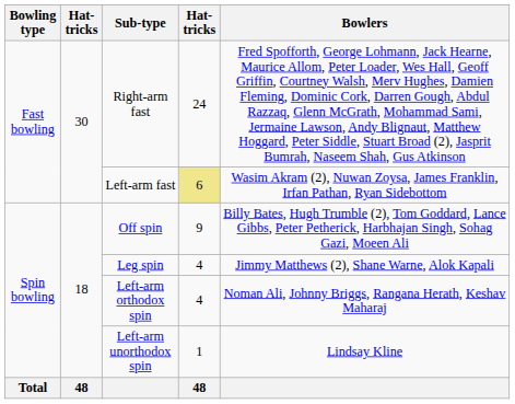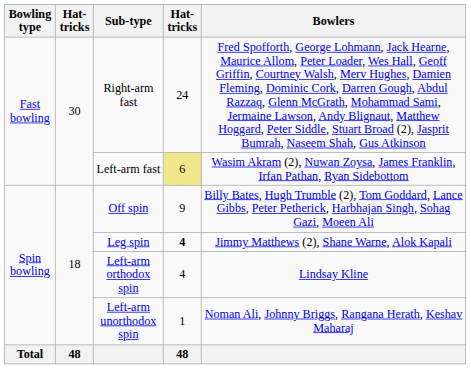 <table class="wikitable plainrowheaders" style="text-align:center">
 <tr>
 <th scope="col">Bowling type</th>
 <th scope="col">Hat-tricks</th>
 <th scope="col">Sub-type</th>
 <th scope="col">Hat-tricks</th>
 <th scope="col">Bowlers</th>
 </tr>
 <tr>
 <td rowspan="2"><a href='#'>Fast bowling</a></td>
 <td rowspan="2">30</td>
 <td>Right-arm fast</td>
 <td>24</td>
 <td><a href='#'>Fred Spofforth</a>, <a href='#'>George Lohmann</a>, <a href='#'>Jack Hearne</a>, <a href='#'>Maurice Allom</a>, <a href='#'>Peter Loader</a>, <a href='#'>Wes Hall</a>, <a href='#'>Geoff Griffin</a>, <a href='#'>Courtney Walsh</a>, <a href='#'>Merv Hughes</a>, <a href='#'>Damien Fleming</a>, <a href='#'>Dominic Cork</a>, <a href='#'>Darren Gough</a>, <a href='#'>Abdul Razzaq</a>, <a href='#'>Glenn McGrath</a>, <a href='#'>Mohammad Sami</a>, <a href='#'>Jermaine Lawson</a>, <a href='#'>Andy Blignaut</a>, <a href='#'>Matthew Hoggard</a>, <a href='#'>Peter Siddle</a>, <a href='#'>Stuart Broad</a> (2), <a href='#'>Jasprit Bumrah</a>, <a href='#'>Naseem Shah</a>, <a href='#'>Gus Atkinson</a></td>
 </tr>
 <tr>
 <td>Left-arm fast</td>
 <td style="background: khaki;">6</td>
 <td><a href='#'>Wasim Akram</a> (2), <a href='#'>Nuwan Zoysa</a>, <a href='#'>James Franklin</a>, <a href='#'>Irfan Pathan</a>, <a href='#'>Ryan Sidebottom</a></td>
 </tr>
 <tr>
 <td rowspan="4"><a href='#'>Spin bowling</a></td>
 <td rowspan="4">18</td>
 <td><a href='#'>Off spin</a></td>
 <td>9</td>
 <td><a href='#'>Billy Bates</a>, <a href='#'>Hugh Trumble</a> (2), <a href='#'>Tom Goddard</a>, <a href='#'>Lance Gibbs</a>, <a href='#'>Peter Petherick</a>, <a href='#'>Harbhajan Singh</a>, <a href='#'>Sohag Gazi</a>, <a href='#'>Moeen Ali</a></td>
 </tr>
 <tr>
 <td><a href='#'>Leg spin</a></td>
-<td>4</td>
+<td><strong>4</strong></td>
 <td><a href='#'>Jimmy Matthews</a> (2), <a href='#'>Shane Warne</a>, <a href='#'>Alok Kapali</a></td>
 </tr>
 <tr>
 <td><a href='#'>Left-arm orthodox spin</a></td>
 <td>4</td>
-<td><a href='#'>Noman Ali</a>, <a href='#'>Johnny Briggs</a>, <a href='#'>Rangana Herath</a>, <a href='#'>Keshav Maharaj</a></td>
+<td><a href='#'>Lindsay Kline</a></td>
 </tr>
 <tr>
 <td><a href='#'>Left-arm unorthodox spin</a></td>
 <td>1</td>
-<td><a href='#'>Lindsay Kline</a></td>
+<td><a href='#'>Noman Ali</a>, <a href='#'>Johnny Briggs</a>, <a href='#'>Rangana Herath</a>, <a href='#'>Keshav Maharaj</a></td>
 </tr>
 <tr>
 <th scope="row"><strong>Total</strong></th>
 <th><strong>48</strong></th>
 <th></th>
 <th><strong>48</strong></th>
 <th></th>
 </tr>
 </table>
